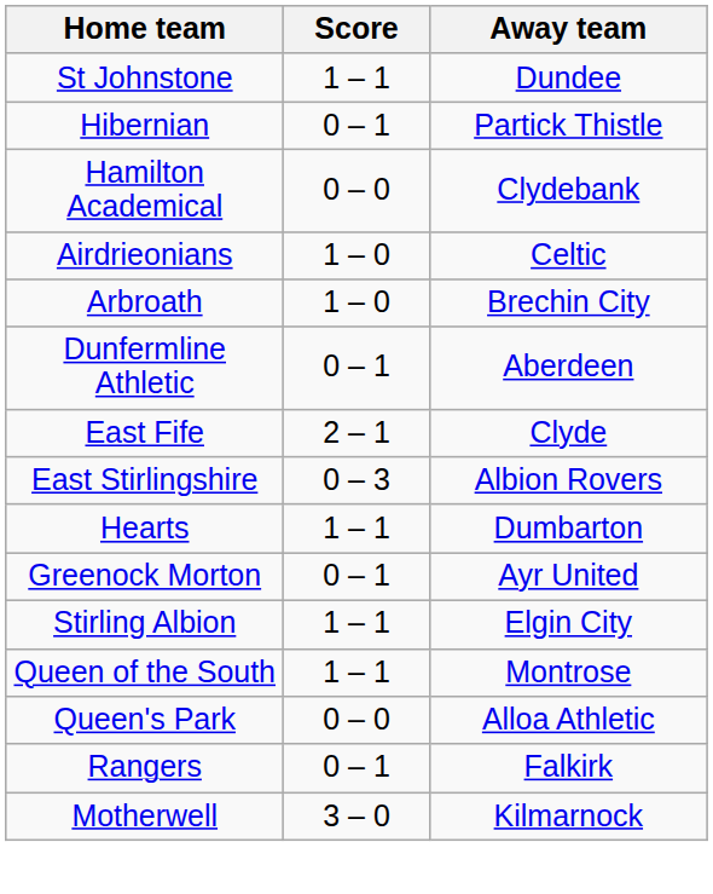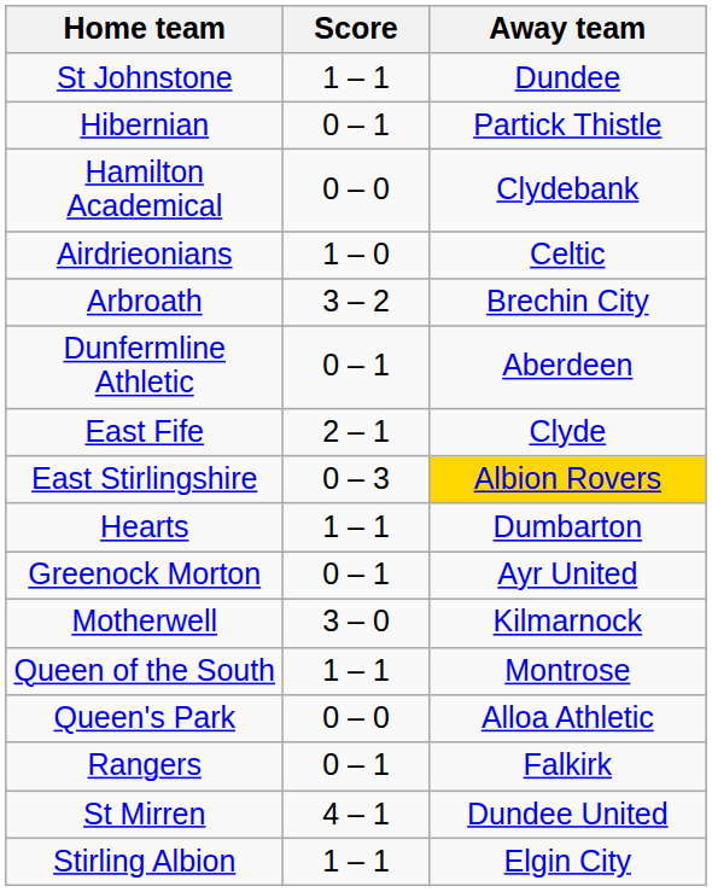 <table class="wikitable" style="text-align: center">
 <tr>
 <th width=140>Home team</th>
 <th width=70>Score</th>
 <th width=140>Away team</th>
 </tr>
 <tr>
 <td><a href='#'>St Johnstone</a></td>
 <td>1 – 1</td>
 <td><a href='#'>Dundee</a></td>
 </tr>
 <tr>
 <td><a href='#'>Hibernian</a></td>
 <td>0 – 1</td>
 <td><a href='#'>Partick Thistle</a></td>
 </tr>
 <tr>
 <td><a href='#'>Hamilton Academical</a></td>
 <td>0 – 0</td>
 <td><a href='#'>Clydebank</a></td>
 </tr>
 <tr>
 <td><a href='#'>Airdrieonians</a></td>
 <td>1 – 0</td>
 <td><a href='#'>Celtic</a></td>
 </tr>
 <tr>
 <td><a href='#'>Arbroath</a></td>
-<td>1 – 0</td>
+<td>3 – 2</td>
 <td><a href='#'>Brechin City</a></td>
 </tr>
 <tr>
 <td><a href='#'>Dunfermline Athletic</a></td>
 <td>0 – 1</td>
 <td><a href='#'>Aberdeen</a></td>
 </tr>
 <tr>
 <td><a href='#'>East Fife</a></td>
 <td>2 – 1</td>
 <td><a href='#'>Clyde</a></td>
 </tr>
 <tr>
 <td><a href='#'>East Stirlingshire</a></td>
 <td>0 – 3</td>
-<td><a href='#'>Albion Rovers</a></td>
+<td style="background: gold;"><a href='#'>Albion Rovers</a></td>
 </tr>
 <tr>
 <td><a href='#'>Hearts</a></td>
 <td>1 – 1</td>
 <td><a href='#'>Dumbarton</a></td>
 </tr>
 <tr>
 <td><a href='#'>Greenock Morton</a></td>
 <td>0 – 1</td>
 <td><a href='#'>Ayr United</a></td>
 </tr>
 <tr>
-<td><a href='#'>Stirling Albion</a></td>
-<td>1 – 1</td>
-<td><a href='#'>Elgin City</a></td>
+<td><a href='#'>Motherwell</a></td>
+<td>3 – 0</td>
+<td><a href='#'>Kilmarnock</a></td>
 </tr>
 <tr>
 <td><a href='#'>Queen of the South</a></td>
 <td>1 – 1</td>
 <td><a href='#'>Montrose</a></td>
 </tr>
 <tr>
 <td><a href='#'>Queen's Park</a></td>
 <td>0 – 0</td>
 <td><a href='#'>Alloa Athletic</a></td>
 </tr>
 <tr>
 <td><a href='#'>Rangers</a></td>
 <td>0 – 1</td>
 <td><a href='#'>Falkirk</a></td>
 </tr>
 <tr>
-<td><a href='#'>Motherwell</a></td>
-<td>3 – 0</td>
-<td><a href='#'>Kilmarnock</a></td>
+<td><a href='#'>St Mirren</a></td>
+<td>4 – 1</td>
+<td><a href='#'>Dundee United</a></td>
+</tr>
+<tr>
+<td><a href='#'>Stirling Albion</a></td>
+<td>1 – 1</td>
+<td><a href='#'>Elgin City</a></td>
 </tr>
 </table>
